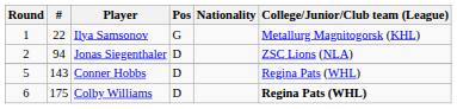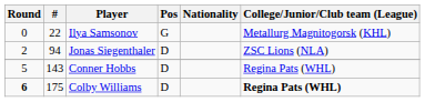 <table class="wikitable">
 <tr>
 <th>Round</th>
 <th>#</th>
 <th>Player</th>
 <th>Pos</th>
 <th>Nationality</th>
 <th>College/Junior/Club team (League)</th>
 </tr>
 <tr>
-<td style="text-align:center">1</td>
+<td style="text-align:center">0</td>
 <td style="text-align:center">22</td>
 <td><a href='#'>Ilya Samsonov</a></td>
 <td>G</td>
 <td></td>
 <td><a href='#'>Metallurg Magnitogorsk</a> (<a href='#'>KHL</a>)</td>
 </tr>
 <tr>
 <td style="text-align:center">2</td>
 <td style="text-align:center">94</td>
 <td><a href='#'>Jonas Siegenthaler</a></td>
 <td>D</td>
 <td></td>
 <td><a href='#'>ZSC Lions</a> (<a href='#'>NLA</a>)</td>
 </tr>
 <tr>
 </tr>
 <tr>
 <td style="text-align:center">5</td>
 <td style="text-align:center">143</td>
 <td><a href='#'>Conner Hobbs</a></td>
 <td>D</td>
 <td></td>
 <td><a href='#'>Regina Pats</a> (<a href='#'>WHL</a>)</td>
 </tr>
 <tr>
-<td style="text-align:center">6</td>
+<td style="text-align:center"><strong>6</strong></td>
 <td style="text-align:center">175</td>
 <td><a href='#'>Colby Williams</a></td>
 <td>D</td>
 <td></td>
 <td><strong>Regina Pats (WHL)</strong></td>
 </tr>
 </table>
